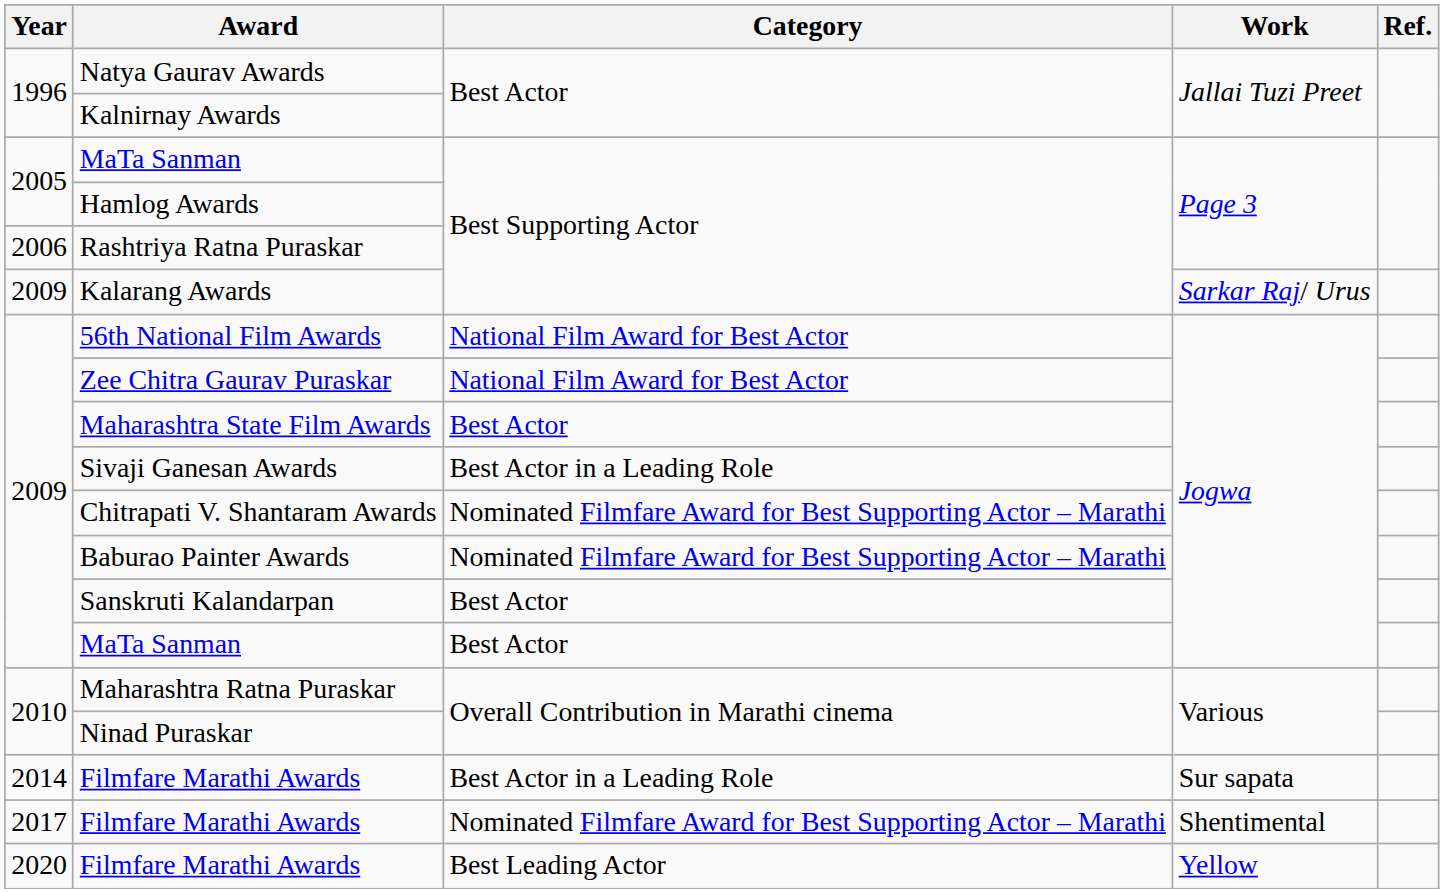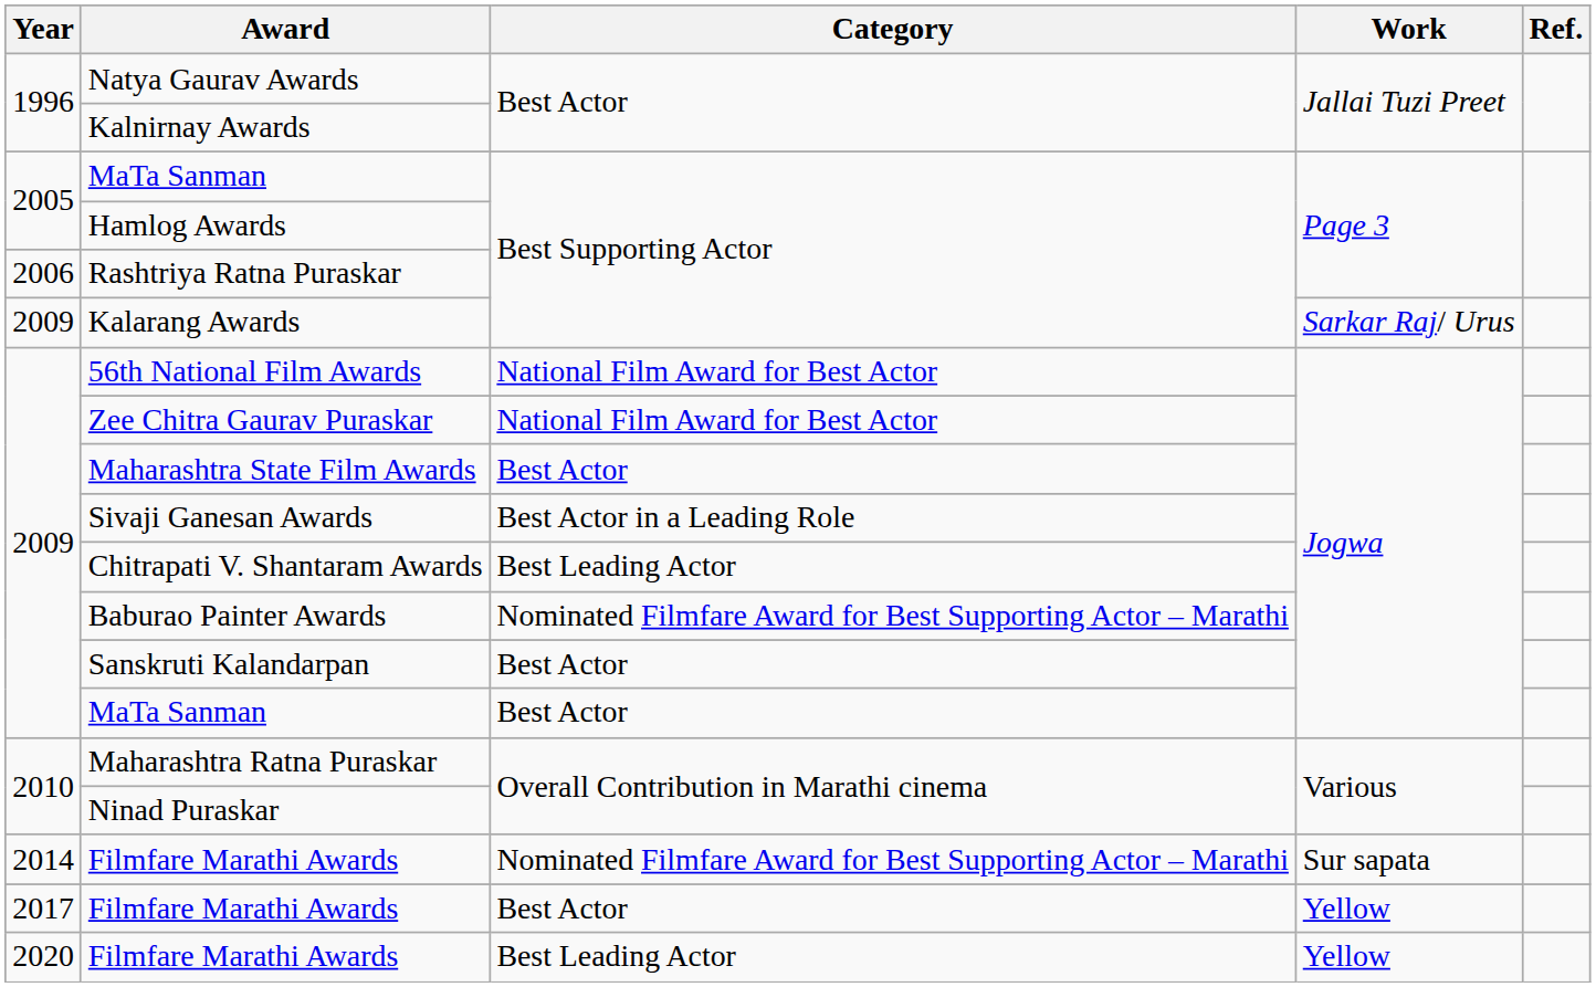 <table class="wikitable">
 <tr>
 <th>Year</th>
 <th>Award</th>
 <th>Category</th>
 <th>Work</th>
 <th>Ref.</th>
 </tr>
 <tr>
 <td rowspan="2">1996</td>
 <td>Natya Gaurav Awards</td>
 <td rowspan="2">Best Actor</td>
 <td rowspan="2"><em>Jallai Tuzi Preet</em></td>
 <td rowspan="2"></td>
 </tr>
 <tr>
 <td>Kalnirnay Awards</td>
 </tr>
 <tr>
 <td rowspan="2">2005</td>
 <td><a href='#'>MaTa Sanman</a></td>
 <td rowspan="4">Best Supporting Actor</td>
 <td rowspan="3"><em><a href='#'>Page 3</a></em></td>
 <td rowspan="3"></td>
 </tr>
 <tr>
 <td>Hamlog Awards</td>
 </tr>
 <tr>
 <td>2006</td>
 <td>Rashtriya Ratna Puraskar</td>
 </tr>
 <tr>
 <td>2009</td>
 <td>Kalarang Awards</td>
 <td><em><a href='#'>Sarkar Raj</a></em>/ <em>Urus</em></td>
 <td></td>
 </tr>
 <tr>
 <td rowspan="8">2009</td>
 <td><a href='#'>56th National Film Awards</a></td>
 <td><a href='#'>National Film Award for Best Actor</a></td>
 <td rowspan="8"><em><a href='#'>Jogwa</a></em></td>
 <td></td>
 </tr>
 <tr>
 <td><a href='#'>Zee Chitra Gaurav Puraskar</a></td>
 <td><a href='#'>National Film Award for Best Actor</a></td>
 <td></td>
 </tr>
 <tr>
 <td><a href='#'>Maharashtra State Film Awards</a></td>
 <td><a href='#'>Best Actor</a></td>
 <td></td>
 </tr>
 <tr>
 <td>Sivaji Ganesan Awards</td>
 <td>Best Actor in a Leading Role</td>
 <td></td>
 </tr>
 <tr>
 <td>Chitrapati V. Shantaram Awards</td>
-<td>Nominated <a href='#'>Filmfare Award for Best Supporting Actor – Marathi</a></td>
+<td>Best Leading Actor</td>
 <td></td>
 </tr>
 <tr>
 <td>Baburao Painter Awards</td>
 <td>Nominated <a href='#'>Filmfare Award for Best Supporting Actor – Marathi</a></td>
 <td></td>
 </tr>
 <tr>
 <td>Sanskruti Kalandarpan</td>
 <td>Best Actor</td>
 <td></td>
 </tr>
 <tr>
 <td><a href='#'>MaTa Sanman</a></td>
 <td>Best Actor</td>
 <td></td>
 </tr>
 <tr>
 <td rowspan="2">2010</td>
 <td>Maharashtra Ratna Puraskar</td>
 <td rowspan="2">Overall Contribution in Marathi cinema</td>
 <td rowspan="2">Various</td>
 <td></td>
 </tr>
 <tr>
 <td>Ninad Puraskar</td>
 <td></td>
 </tr>
 <tr>
 <td>2014</td>
 <td><a href='#'>Filmfare Marathi Awards</a></td>
-<td>Best Actor in a Leading Role</td>
+<td>Nominated <a href='#'>Filmfare Award for Best Supporting Actor – Marathi</a></td>
 <td>Sur sapata</td>
 <td></td>
 </tr>
 <tr>
 <td>2017</td>
 <td><a href='#'>Filmfare Marathi Awards</a></td>
-<td>Nominated <a href='#'>Filmfare Award for Best Supporting Actor – Marathi</a></td>
-<td>Shentimental</td>
+<td>Best Actor</td>
+<td><a href='#'>Yellow</a></td>
 <td></td>
 </tr>
 <tr>
 <td>2020</td>
 <td><a href='#'>Filmfare Marathi Awards</a></td>
 <td>Best Leading Actor</td>
 <td><a href='#'>Yellow</a></td>
 <td></td>
 </tr>
 </table>
